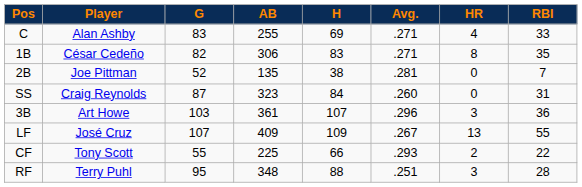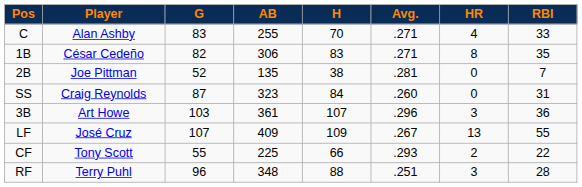 <table class="wikitable sortable">
 <tr>
 <th style="background:#092c57;color:#FF8800;" width="5%">Pos</th>
 <th style="background:#092c57;color:#FF8800;" width="16%">Player</th>
 <th style="background:#092c57;color:#FF8800;" width="9%">G</th>
 <th style="background:#092c57;color:#FF8800;" width="9%">AB</th>
 <th style="background:#092c57;color:#FF8800;" width="9%">H</th>
 <th style="background:#092c57;color:#FF8800;" width="9%">Avg.</th>
 <th style="background:#092c57;color:#FF8800;" width="9%">HR</th>
 <th style="background:#092c57;color:#FF8800;" width="9%">RBI</th>
 </tr>
 <tr align="center">
 <td>C</td>
 <td><a href='#'>Alan Ashby</a></td>
 <td>83</td>
 <td>255</td>
-<td>69</td>
+<td>70</td>
 <td>.271</td>
 <td>4</td>
 <td>33</td>
 </tr>
 <tr align=center>
 <td>1B</td>
 <td><a href='#'>César Cedeño</a></td>
 <td>82</td>
 <td>306</td>
 <td>83</td>
 <td>.271</td>
 <td>8</td>
 <td>35</td>
 </tr>
 <tr align=center>
 <td>2B</td>
 <td><a href='#'>Joe Pittman</a></td>
 <td>52</td>
 <td>135</td>
 <td>38</td>
 <td>.281</td>
 <td>0</td>
 <td>7</td>
 </tr>
 <tr align=center>
 <td>SS</td>
 <td><a href='#'>Craig Reynolds</a></td>
 <td>87</td>
 <td>323</td>
 <td>84</td>
 <td>.260</td>
 <td>0</td>
 <td>31</td>
 </tr>
 <tr align=center>
 <td>3B</td>
 <td><a href='#'>Art Howe</a></td>
 <td>103</td>
 <td>361</td>
 <td>107</td>
 <td>.296</td>
 <td>3</td>
 <td>36</td>
 </tr>
 <tr align=center>
 <td>LF</td>
 <td><a href='#'>José Cruz</a></td>
 <td>107</td>
 <td>409</td>
 <td>109</td>
 <td>.267</td>
 <td>13</td>
 <td>55</td>
 </tr>
 <tr align=center>
 <td>CF</td>
 <td><a href='#'>Tony Scott</a></td>
 <td>55</td>
 <td>225</td>
 <td>66</td>
 <td>.293</td>
 <td>2</td>
 <td>22</td>
 </tr>
 <tr align="center">
 <td>RF</td>
 <td><a href='#'>Terry Puhl</a></td>
-<td>95</td>
+<td>96</td>
 <td>348</td>
 <td>88</td>
 <td>.251</td>
 <td>3</td>
 <td>28</td>
 </tr>
 </table>
